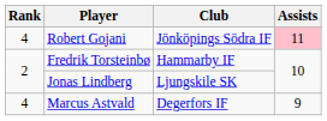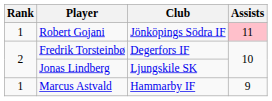 <table class="wikitable" style="text-align:center">
 <tr>
 <th>Rank</th>
 <th>Player</th>
 <th>Club</th>
 <th>Assists</th>
 </tr>
 <tr>
-<td>4</td>
+<td>1</td>
 <td align="left"> <a href='#'>Robert Gojani</a></td>
 <td align="left"><a href='#'>Jönköpings Södra IF</a></td>
 <td style="background: pink;">11</td>
 </tr>
 <tr>
 <td rowspan="2">2</td>
 <td align="left"> <a href='#'>Fredrik Torsteinbø</a></td>
-<td align="left"><a href='#'>Hammarby IF</a></td>
+<td align="left"><a href='#'>Degerfors IF</a></td>
 <td rowspan="2">10</td>
 </tr>
 <tr>
 <td align="left"> <a href='#'>Jonas Lindberg</a></td>
 <td align="left"><a href='#'>Ljungskile SK</a></td>
 </tr>
 <tr>
-<td>4</td>
+<td>1</td>
 <td align="left"> <a href='#'>Marcus Astvald</a></td>
-<td align="left"><a href='#'>Degerfors IF</a></td>
+<td align="left"><a href='#'>Hammarby IF</a></td>
 <td>9</td>
 </tr>
 </table>
